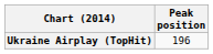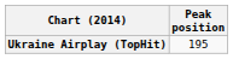 <table class="wikitable plainrowheaders" style="text-align:center">
 <tr>
 <th scope="col">Chart (2014)</th>
 <th scope="col">Peak<br>position</th>
 </tr>
 <tr>
 <th scope="row">Ukraine Airplay (TopHit)</th>
-<td>196</td>
+<td>195</td>
 </tr>
 </table>
